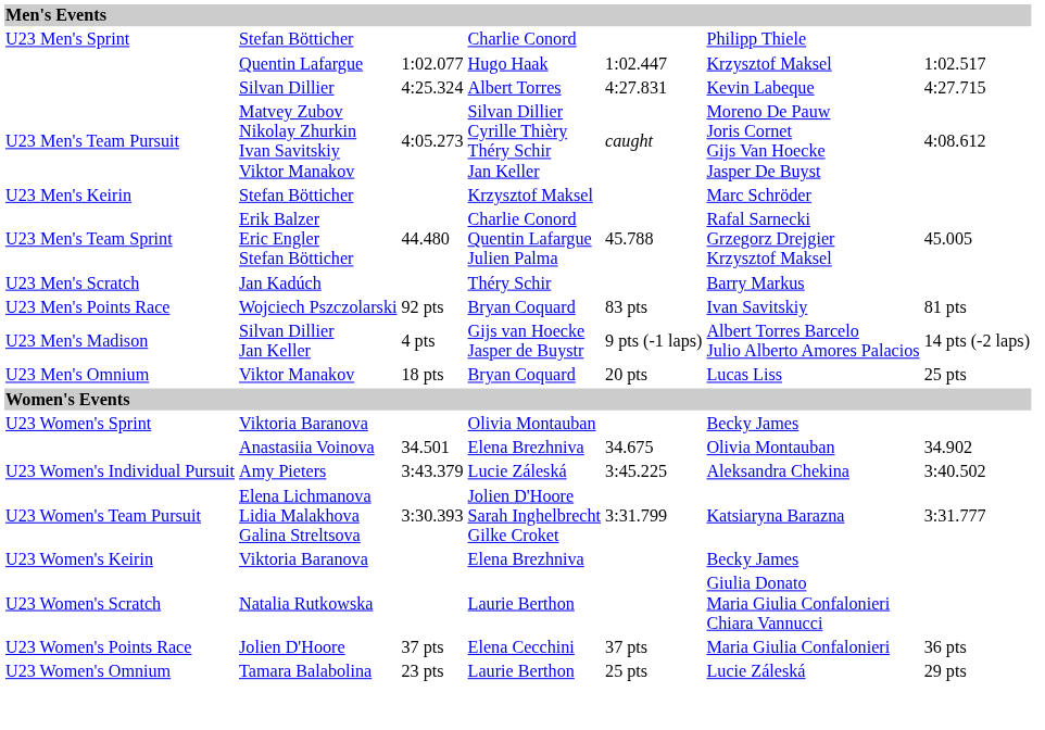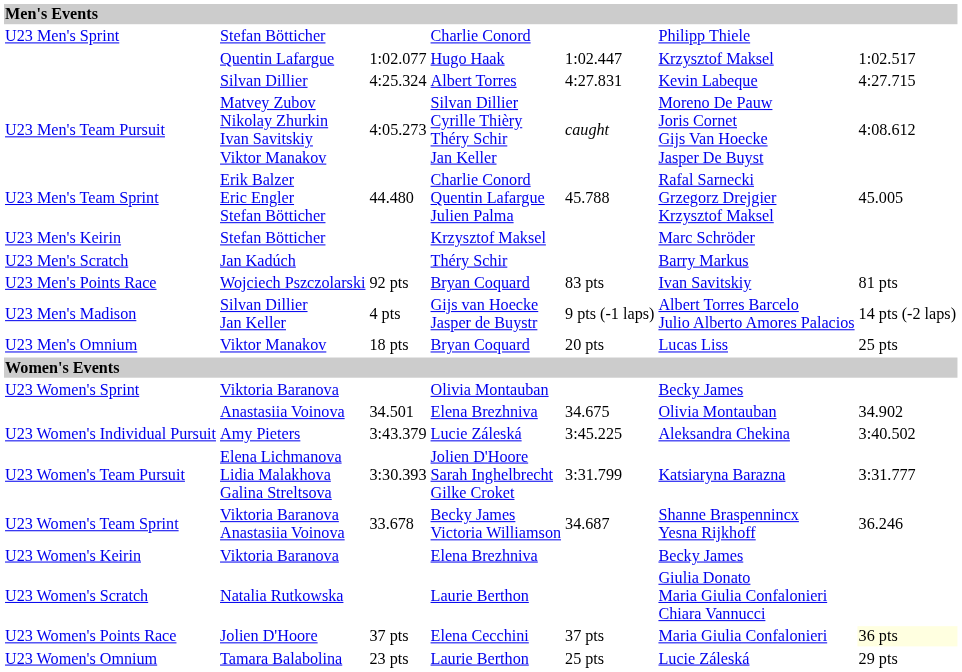 <table>
 <tr bgcolor="#cccccc">
 <td colspan=7><strong>Men's Events</strong></td>
 </tr>
 <tr>
 <td><a href='#'>U23 Men's Sprint</a></td>
 <td><a href='#'>Stefan Bötticher</a><br><small></small></td>
 <td></td>
 <td><a href='#'>Charlie Conord</a><br><small></small></td>
 <td></td>
 <td><a href='#'>Philipp Thiele</a><br><small></small></td>
 <td></td>
 </tr>
 <tr>
 <td></td>
 <td><a href='#'>Quentin Lafargue</a><br><small></small></td>
 <td>1:02.077</td>
 <td><a href='#'>Hugo Haak</a><br><small></small></td>
 <td>1:02.447</td>
 <td><a href='#'>Krzysztof Maksel</a><br><small></small></td>
 <td>1:02.517</td>
 </tr>
 <tr>
 <td></td>
 <td><a href='#'>Silvan Dillier</a><br><small></small></td>
 <td>4:25.324</td>
 <td><a href='#'>Albert Torres</a><br><small></small></td>
 <td>4:27.831</td>
 <td><a href='#'>Kevin Labeque</a><br><small></small></td>
 <td>4:27.715</td>
 </tr>
 <tr>
 <td><a href='#'>U23 Men's Team Pursuit</a></td>
 <td><a href='#'>Matvey Zubov</a><br><a href='#'>Nikolay Zhurkin</a><br><a href='#'>Ivan Savitskiy</a><br><a href='#'>Viktor Manakov</a><br><small></small></td>
 <td>4:05.273</td>
 <td><a href='#'>Silvan Dillier</a><br><a href='#'>Cyrille Thièry</a><br><a href='#'>Théry Schir</a><br><a href='#'>Jan Keller</a><br><small></small></td>
 <td><em>caught</em></td>
 <td><a href='#'>Moreno De Pauw</a><br><a href='#'>Joris Cornet</a><br><a href='#'>Gijs Van Hoecke</a><br><a href='#'>Jasper De Buyst</a><br><small></small></td>
 <td>4:08.612</td>
 </tr>
 <tr>
+<td><a href='#'>U23 Men's Team Sprint</a></td>
+<td><a href='#'>Erik Balzer</a><br><a href='#'>Eric Engler</a><br><a href='#'>Stefan Bötticher</a><br><small></small></td>
+<td>44.480</td>
+<td><a href='#'>Charlie Conord</a><br><a href='#'>Quentin Lafargue</a><br><a href='#'>Julien Palma</a><br><small></small></td>
+<td>45.788</td>
+<td><a href='#'>Rafal Sarnecki</a><br><a href='#'>Grzegorz Drejgier</a><br><a href='#'>Krzysztof Maksel</a><br><small></small></td>
+<td>45.005</td>
+</tr>
+<tr>
 <td><a href='#'>U23 Men's Keirin</a></td>
 <td><a href='#'>Stefan Bötticher</a><br><small></small></td>
 <td></td>
 <td><a href='#'>Krzysztof Maksel</a><br><small></small></td>
 <td></td>
 <td><a href='#'>Marc Schröder</a><br><small></small></td>
 <td></td>
-</tr>
-<tr>
-<td><a href='#'>U23 Men's Team Sprint</a></td>
-<td><a href='#'>Erik Balzer</a><br><a href='#'>Eric Engler</a><br><a href='#'>Stefan Bötticher</a><br><small></small></td>
-<td>44.480</td>
-<td><a href='#'>Charlie Conord</a><br><a href='#'>Quentin Lafargue</a><br><a href='#'>Julien Palma</a><br><small></small></td>
-<td>45.788</td>
-<td><a href='#'>Rafal Sarnecki</a><br><a href='#'>Grzegorz Drejgier</a><br><a href='#'>Krzysztof Maksel</a><br><small></small></td>
-<td>45.005</td>
 </tr>
 <tr>
 <td><a href='#'>U23 Men's Scratch</a></td>
 <td><a href='#'>Jan Kadúch</a><br><small></small></td>
 <td></td>
 <td><a href='#'>Théry Schir</a><br><small></small></td>
 <td></td>
 <td><a href='#'>Barry Markus</a><br><small></small></td>
 <td></td>
 </tr>
 <tr>
 <td><a href='#'>U23 Men's Points Race</a></td>
 <td><a href='#'>Wojciech Pszczolarski</a><br><small></small></td>
 <td>92 pts</td>
 <td><a href='#'>Bryan Coquard</a><br><small></small></td>
 <td>83 pts</td>
 <td><a href='#'>Ivan Savitskiy</a><br><small></small></td>
 <td>81 pts</td>
 </tr>
 <tr>
 <td><a href='#'>U23 Men's Madison</a></td>
 <td><a href='#'>Silvan Dillier</a><br><a href='#'>Jan Keller</a><br><small></small></td>
 <td>4 pts</td>
 <td><a href='#'>Gijs van Hoecke</a><br><a href='#'>Jasper de Buystr</a><br><small></small></td>
 <td>9 pts (-1 laps)</td>
 <td><a href='#'>Albert Torres Barcelo</a><br><a href='#'>Julio Alberto Amores Palacios</a><br><small></small></td>
 <td>14 pts (-2 laps)</td>
 </tr>
 <tr>
 <td><a href='#'>U23 Men's Omnium</a></td>
 <td><a href='#'>Viktor Manakov</a><br><small></small></td>
 <td>18 pts</td>
 <td><a href='#'>Bryan Coquard</a><br><small></small></td>
 <td>20 pts</td>
 <td><a href='#'>Lucas Liss</a><br><small></small></td>
 <td>25 pts</td>
 </tr>
 <tr style="background:#ccc;">
 <td colspan=7><strong>Women's Events</strong></td>
 </tr>
 <tr>
 <td><a href='#'>U23 Women's Sprint</a></td>
 <td><a href='#'>Viktoria Baranova</a><br><small></small></td>
 <td></td>
 <td><a href='#'>Olivia Montauban</a><br><small></small></td>
 <td></td>
 <td><a href='#'>Becky James</a><br><small></small></td>
 <td></td>
 </tr>
 <tr>
 <td></td>
 <td><a href='#'>Anastasiia Voinova</a><br><small></small></td>
 <td>34.501</td>
 <td><a href='#'>Elena Brezhniva</a><br><small></small></td>
 <td>34.675</td>
 <td><a href='#'>Olivia Montauban</a><br><small></small></td>
 <td>34.902</td>
 </tr>
 <tr>
 <td><a href='#'>U23 Women's Individual Pursuit</a></td>
 <td><a href='#'>Amy Pieters</a><br><small></small></td>
 <td>3:43.379</td>
 <td><a href='#'>Lucie Záleská</a><br><small></small></td>
 <td>3:45.225</td>
 <td><a href='#'>Aleksandra Chekina</a><br><small></small></td>
 <td>3:40.502</td>
 </tr>
 <tr>
 <td><a href='#'>U23 Women's Team Pursuit</a></td>
 <td><a href='#'>Elena Lichmanova</a><br><a href='#'>Lidia Malakhova</a><br><a href='#'>Galina Streltsova</a><br><small></small></td>
 <td>3:30.393</td>
 <td><a href='#'>Jolien D'Hoore</a><br><a href='#'>Sarah Inghelbrecht</a><br><a href='#'>Gilke Croket</a><br><small></small></td>
 <td>3:31.799</td>
 <td><a href='#'>Katsiaryna Barazna</a><br><small></small></td>
 <td>3:31.777</td>
 </tr>
 <tr>
+<td><a href='#'>U23 Women's Team Sprint</a></td>
+<td><a href='#'>Viktoria Baranova</a><br><a href='#'>Anastasiia Voinova</a><br><small></small></td>
+<td>33.678</td>
+<td><a href='#'>Becky James</a><br><a href='#'>Victoria Williamson</a><br><small></small></td>
+<td>34.687</td>
+<td><a href='#'>Shanne Braspennincx</a><br><a href='#'>Yesna Rijkhoff</a><br><small></small></td>
+<td>36.246</td>
+</tr>
+<tr>
 <td><a href='#'>U23 Women's Keirin</a></td>
 <td><a href='#'>Viktoria Baranova</a><br><small></small></td>
 <td></td>
 <td><a href='#'>Elena Brezhniva</a><br><small></small></td>
 <td></td>
 <td><a href='#'>Becky James</a><br><small></small></td>
 <td></td>
 </tr>
 <tr>
 <td><a href='#'>U23 Women's Scratch</a></td>
 <td><a href='#'>Natalia Rutkowska</a><br><small></small></td>
 <td></td>
 <td><a href='#'>Laurie Berthon</a><br><small></small></td>
 <td></td>
 <td><a href='#'>Giulia Donato</a><br><a href='#'>Maria Giulia Confalonieri</a><br><a href='#'>Chiara Vannucci</a><br><small></small></td>
 <td></td>
 </tr>
 <tr>
 <td><a href='#'>U23 Women's Points Race</a></td>
 <td><a href='#'>Jolien D'Hoore</a><br><small></small></td>
 <td>37 pts</td>
 <td><a href='#'>Elena Cecchini</a><br><small></small></td>
 <td>37 pts</td>
 <td><a href='#'>Maria Giulia Confalonieri</a><br><small></small></td>
-<td>36 pts</td>
+<td style="background: lightyellow;">36 pts</td>
 </tr>
 <tr>
 <td><a href='#'>U23 Women's Omnium</a></td>
 <td><a href='#'>Tamara Balabolina</a><br><small></small></td>
 <td>23 pts</td>
 <td><a href='#'>Laurie Berthon</a><br><small></small></td>
 <td>25 pts</td>
 <td><a href='#'>Lucie Záleská</a><br><small></small></td>
 <td>29 pts</td>
 </tr>
 </table>
